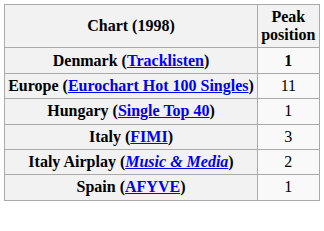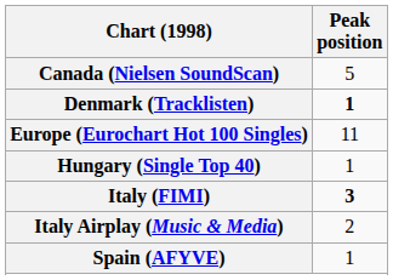 <table class="wikitable sortable plainrowheaders" style="text-align:center">
 <tr>
 <th scope="col">Chart (1998)</th>
 <th scope="col">Peak<br>position</th>
 </tr>
 <tr>
 </tr>
 <tr>
 </tr>
 <tr>
 </tr>
 <tr>
+</tr>
+<tr>
+<th scope="row">Canada (<a href='#'>Nielsen SoundScan</a>)</th>
+<td>5</td>
 </tr>
 <tr>
 </tr>
 <tr>
 <th scope="row">Denmark (<a href='#'>Tracklisten</a>)</th>
 <td><strong>1</strong></td>
 </tr>
 <tr>
 <th scope="row">Europe (<a href='#'>Eurochart Hot 100 Singles</a>)</th>
 <td>11</td>
 </tr>
 <tr>
 </tr>
 <tr>
 </tr>
 <tr>
 </tr>
 <tr>
 <th scope="row">Hungary (<a href='#'>Single Top 40</a>)</th>
 <td>1</td>
 </tr>
 <tr>
 </tr>
 <tr>
 <th scope="row">Italy (<a href='#'>FIMI</a>)</th>
-<td>3</td>
+<td><strong>3</strong></td>
 </tr>
 <tr>
 <th scope="row">Italy Airplay (<em><a href='#'>Music & Media</a></em>)</th>
 <td>2</td>
 </tr>
 <tr>
 </tr>
 <tr>
 </tr>
 <tr>
 </tr>
 <tr>
 <th scope="row">Spain (<a href='#'>AFYVE</a>)</th>
 <td>1</td>
 </tr>
 <tr>
 </tr>
 <tr>
 </tr>
 <tr>
 </tr>
 <tr>
 </tr>
 <tr>
 </tr>
 <tr>
 </tr>
 <tr>
 </tr>
 </table>
